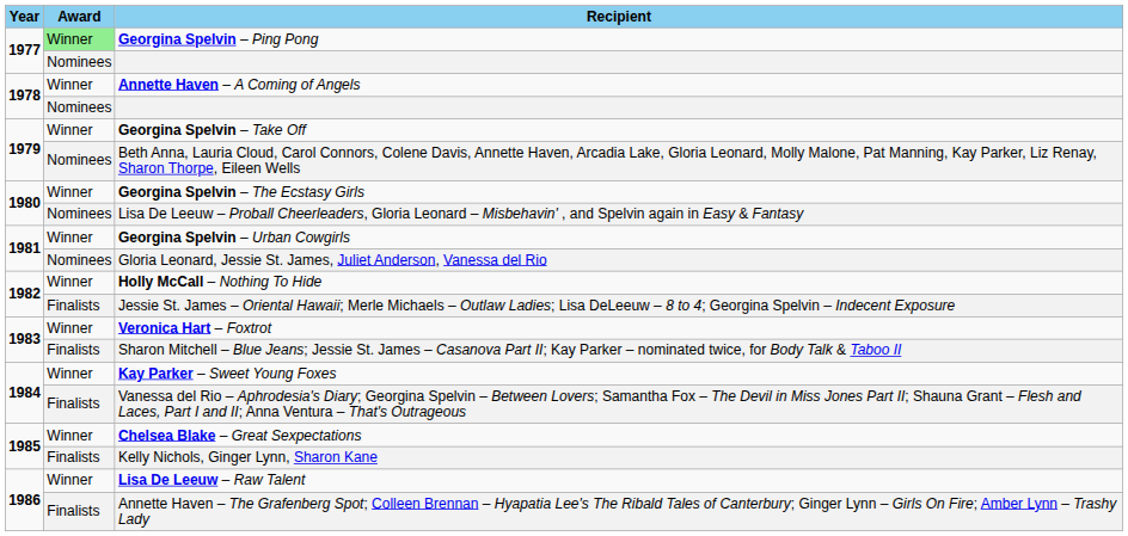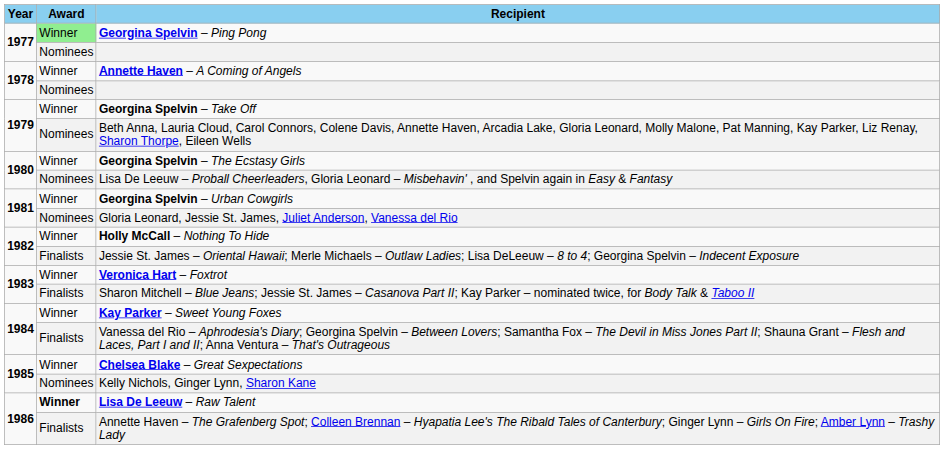 <table class="wikitable">
 <tr>
 <th style="background:#89CFF0">Year</th>
 <th style="background:#89CFF0">Award</th>
 <th style="background:#89CFF0">Recipient</th>
 </tr>
 <tr>
 <td rowspan=2><strong>1977</strong></td>
 <td style="background: lightgreen;">Winner</td>
 <td><strong><a href='#'>Georgina Spelvin</a></strong> – <em>Ping Pong</em></td>
 </tr>
 <tr>
 <td style="background:#F2F2F2">Nominees</td>
 <td style="background:#F2F2F2"></td>
 </tr>
 <tr>
 <td rowspan=2><strong>1978</strong></td>
 <td>Winner</td>
 <td><strong><a href='#'>Annette Haven</a></strong> – <em>A Coming of Angels</em></td>
 </tr>
 <tr>
 <td style="background:#F2F2F2">Nominees</td>
 <td style="background:#F2F2F2"></td>
 </tr>
 <tr>
 <td rowspan=2><strong>1979</strong></td>
 <td>Winner</td>
 <td><strong>Georgina Spelvin</strong> – <em>Take Off</em></td>
 </tr>
 <tr>
 <td style="background:#F2F2F2">Nominees</td>
 <td style="background:#F2F2F2">Beth Anna, Lauria Cloud, Carol Connors, Colene Davis, Annette Haven, Arcadia Lake, Gloria Leonard, Molly Malone, Pat Manning, Kay Parker, Liz Renay, <a href='#'>Sharon Thorpe</a>, Eileen Wells</td>
 </tr>
 <tr>
 <td rowspan=2><strong>1980</strong></td>
 <td>Winner</td>
 <td><strong>Georgina Spelvin</strong> – <em>The Ecstasy Girls</em></td>
 </tr>
 <tr>
 <td style="background:#F2F2F2">Nominees</td>
 <td style="background:#F2F2F2">Lisa De Leeuw – <em>Proball Cheerleaders</em>, Gloria Leonard – <em>Misbehavin' </em>, and Spelvin again in <em>Easy</em> & <em>Fantasy</em></td>
 </tr>
 <tr>
 <td rowspan=2><strong>1981</strong></td>
 <td>Winner</td>
 <td><strong>Georgina Spelvin</strong> – <em>Urban Cowgirls</em></td>
 </tr>
 <tr>
 <td style="background:#F2F2F2">Nominees</td>
 <td style="background:#F2F2F2">Gloria Leonard, Jessie St. James, <a href='#'>Juliet Anderson</a>, <a href='#'>Vanessa del Rio</a></td>
 </tr>
 <tr>
 <td rowspan=2><strong>1982</strong></td>
 <td>Winner</td>
 <td><strong>Holly McCall</strong> – <em>Nothing To Hide</em></td>
 </tr>
 <tr>
 <td style="background:#F2F2F2">Finalists</td>
 <td style="background:#F2F2F2">Jessie St. James – <em>Oriental Hawaii</em>; Merle Michaels – <em>Outlaw Ladies</em>; Lisa DeLeeuw – <em>8 to 4</em>; Georgina Spelvin – <em>Indecent Exposure</em></td>
 </tr>
 <tr>
 <td rowspan=2><strong>1983</strong></td>
 <td>Winner</td>
 <td><strong><a href='#'>Veronica Hart</a></strong> – <em>Foxtrot</em></td>
 </tr>
 <tr>
 <td style="background:#F2F2F2">Finalists</td>
 <td style="background:#F2F2F2">Sharon Mitchell – <em>Blue Jeans</em>; Jessie St. James – <em>Casanova Part II</em>; Kay Parker – nominated twice, for <em>Body Talk</em> & <em><a href='#'>Taboo II</a></em></td>
 </tr>
 <tr>
 <td rowspan=2><strong>1984</strong></td>
 <td>Winner</td>
 <td><strong><a href='#'>Kay Parker</a></strong> – <em>Sweet Young Foxes</em></td>
 </tr>
 <tr>
 <td style="background:#F2F2F2">Finalists</td>
 <td style="background:#F2F2F2">Vanessa del Rio – <em>Aphrodesia's Diary</em>; Georgina Spelvin – <em>Between Lovers</em>; Samantha Fox – <em>The Devil in Miss Jones Part II</em>; Shauna Grant – <em>Flesh and Laces, Part I and II</em>; Anna Ventura – <em>That's Outrageous</em></td>
 </tr>
 <tr>
 <td rowspan=2><strong>1985</strong></td>
 <td>Winner</td>
 <td><strong><a href='#'>Chelsea Blake</a></strong> – <em>Great Sexpectations</em></td>
 </tr>
 <tr>
-<td style="background:#F2F2F2">Finalists</td>
+<td style="background:#F2F2F2">Nominees</td>
 <td style="background:#F2F2F2">Kelly Nichols, Ginger Lynn, <a href='#'>Sharon Kane</a></td>
 </tr>
 <tr>
 <td rowspan=2><strong>1986</strong></td>
-<td>Winner</td>
+<td><strong>Winner</strong></td>
 <td><strong><a href='#'>Lisa De Leeuw</a></strong> – <em>Raw Talent</em></td>
 </tr>
 <tr>
 <td style="background:#F2F2F2">Finalists</td>
 <td style="background:#F2F2F2">Annette Haven – <em>The Grafenberg Spot</em>; <a href='#'>Colleen Brennan</a> – <em>Hyapatia Lee's The Ribald Tales of Canterbury</em>; Ginger Lynn – <em>Girls On Fire</em>; <a href='#'>Amber Lynn</a> – <em>Trashy Lady</em></td>
 </tr>
 </table>
